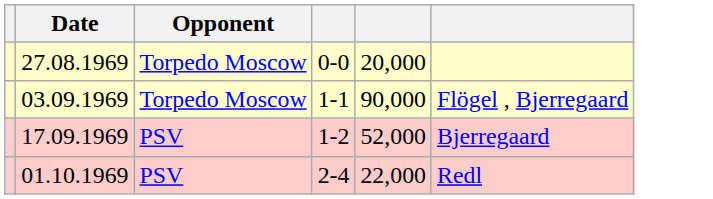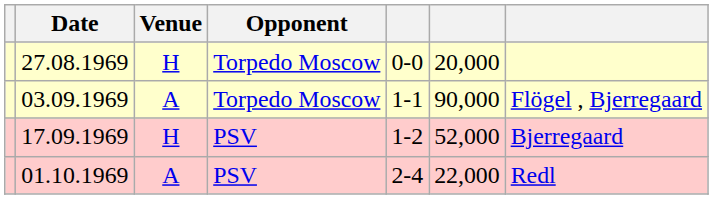 <table class="wikitable" Style="text-align: center">
 <tr>
 <th></th>
 <th>Date</th>
+<th>Venue</th>
 <th>Opponent</th>
 <th></th>
 <th></th>
 <th></th>
 </tr>
 <tr style="background:#ffc">
 <td></td>
 <td>27.08.1969</td>
+<td><a href='#'>H</a></td>
 <td align="left"><a href='#'>Torpedo Moscow</a> </td>
 <td>0-0</td>
 <td align="right">20,000</td>
 <td align="left"></td>
 </tr>
 <tr style="background:#ffc">
 <td></td>
 <td>03.09.1969</td>
+<td><a href='#'>A</a></td>
 <td align="left"><a href='#'>Torpedo Moscow</a> </td>
 <td>1-1</td>
 <td align="right">90,000</td>
 <td align="left"><a href='#'>Flögel</a> , <a href='#'>Bjerregaard</a> </td>
 </tr>
 <tr style="background:#fcc">
 <td></td>
 <td>17.09.1969</td>
+<td><a href='#'>H</a></td>
 <td align="left"><a href='#'>PSV</a> </td>
 <td>1-2</td>
 <td align="right">52,000</td>
 <td align="left"><a href='#'>Bjerregaard</a> </td>
 </tr>
 <tr style="background:#fcc">
 <td></td>
 <td>01.10.1969</td>
+<td><a href='#'>A</a></td>
 <td align="left"><a href='#'>PSV</a> </td>
 <td>2-4</td>
 <td align="right">22,000</td>
 <td align="left"><a href='#'>Redl</a> </td>
 </tr>
 </table>
